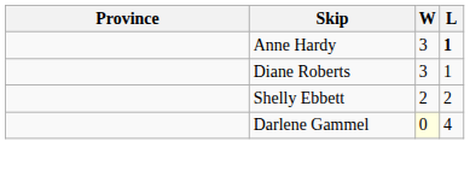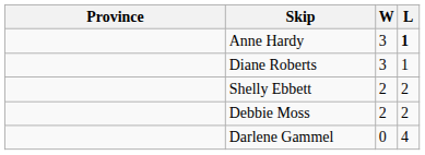 <table class="wikitable">
 <tr>
 <th width=225>Province</th>
 <th width=150>Skip</th>
 <th width=15>W</th>
 <th width=15>L</th>
 </tr>
 <tr>
 <td></td>
 <td>Anne Hardy</td>
 <td>3</td>
 <td><strong>1</strong></td>
 </tr>
 <tr>
 <td></td>
 <td>Diane Roberts</td>
 <td>3</td>
 <td>1</td>
 </tr>
 <tr>
 <td></td>
 <td>Shelly Ebbett</td>
 <td>2</td>
 <td>2</td>
 </tr>
 <tr>
 <td></td>
+<td>Debbie Moss</td>
+<td>2</td>
+<td>2</td>
+</tr>
+<tr>
+<td></td>
 <td>Darlene Gammel</td>
-<td style="background: lightyellow;">0</td>
+<td>0</td>
 <td>4</td>
 </tr>
 </table>
